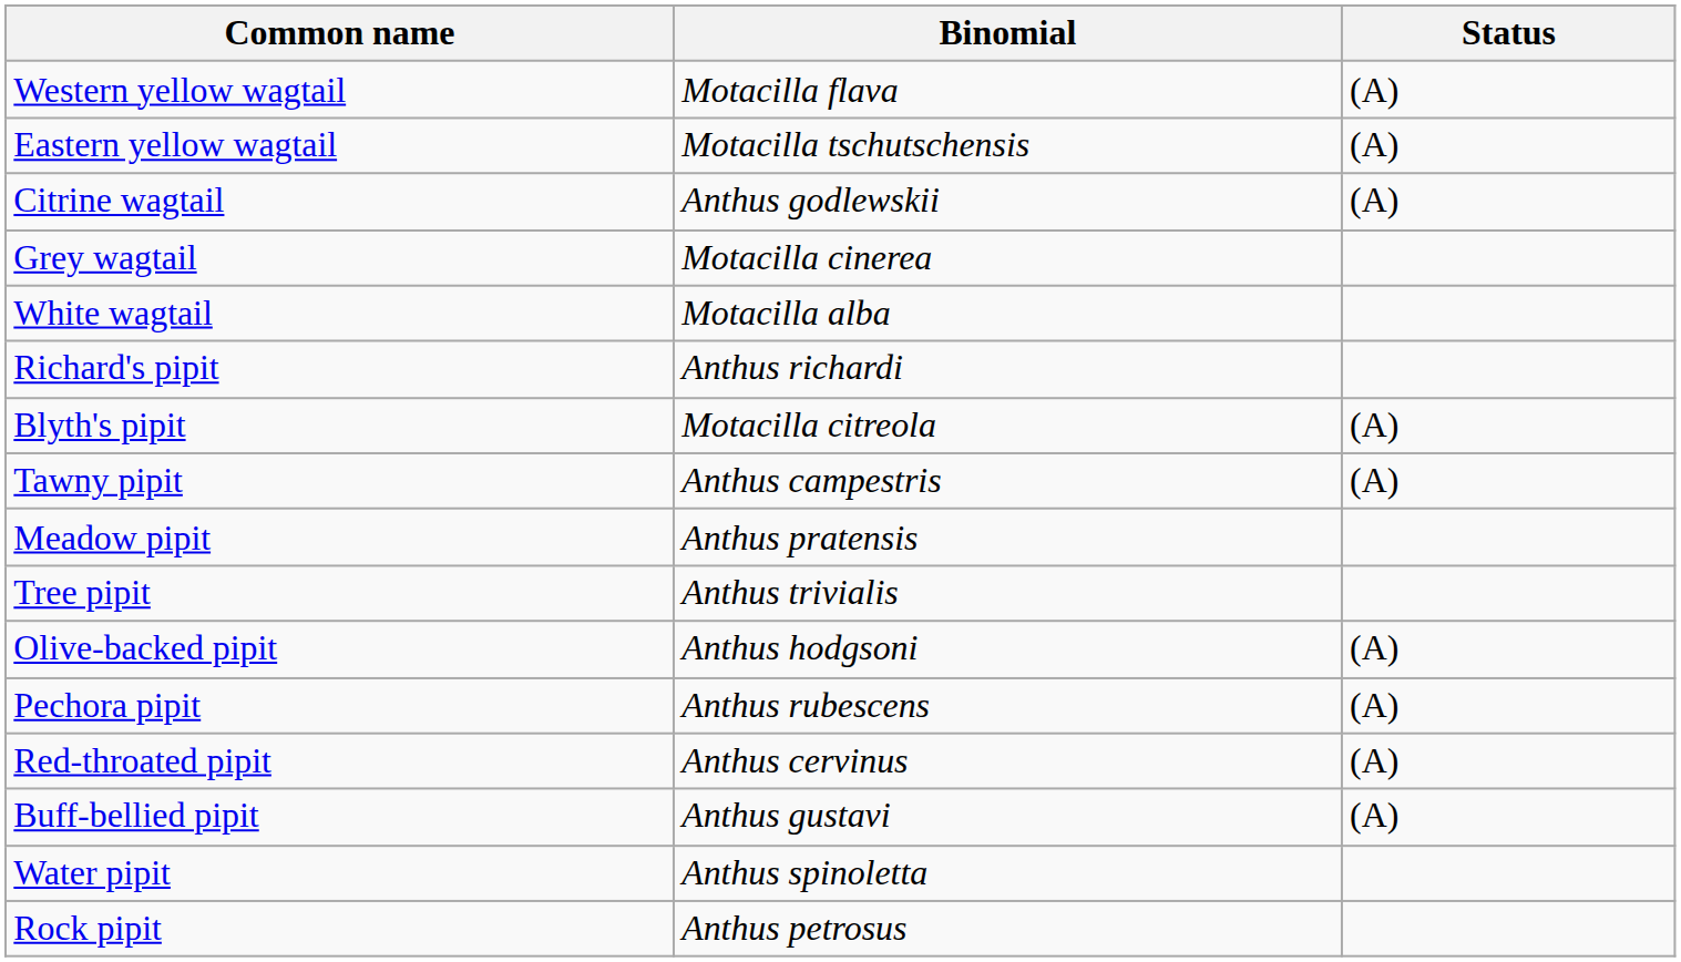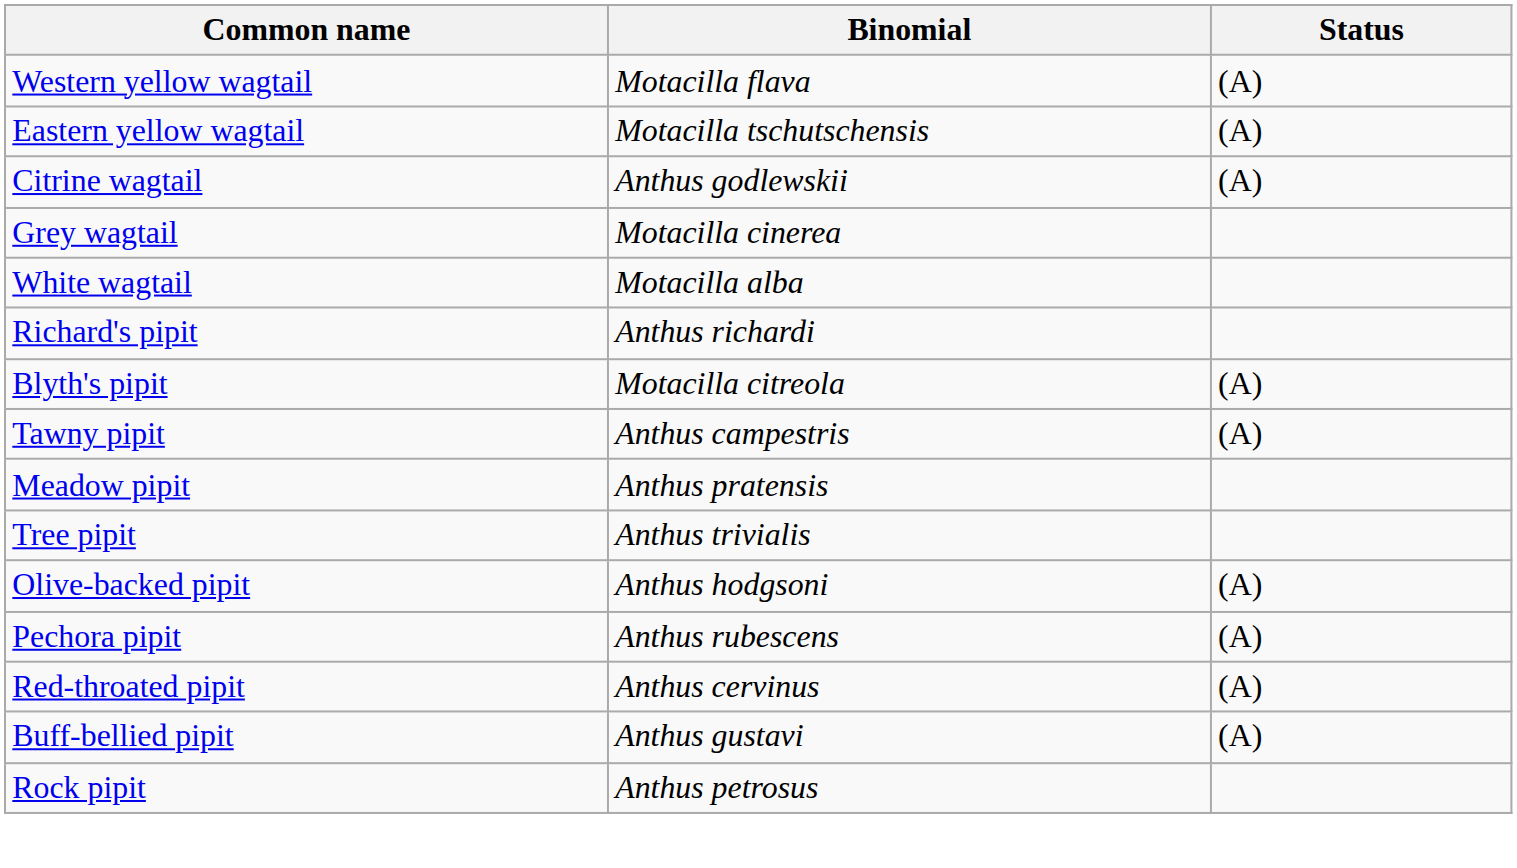 <table style="width:60%;" class="wikitable">
 <tr>
 <th width=40%>Common name</th>
 <th width=40%>Binomial</th>
 <th width=20%>Status</th>
 </tr>
 <tr>
 <td><a href='#'>Western yellow wagtail</a></td>
 <td><em>Motacilla flava</em></td>
 <td>(A)</td>
 </tr>
 <tr>
 <td><a href='#'>Eastern yellow wagtail</a></td>
 <td><em>Motacilla tschutschensis</em></td>
 <td>(A)</td>
 </tr>
 <tr>
 <td><a href='#'>Citrine wagtail</a></td>
 <td><em>Anthus godlewskii</em></td>
 <td>(A)</td>
 </tr>
 <tr>
 <td><a href='#'>Grey wagtail</a></td>
 <td><em>Motacilla cinerea</em></td>
 <td></td>
 </tr>
 <tr>
 <td><a href='#'>White wagtail</a></td>
 <td><em>Motacilla alba</em></td>
 <td></td>
 </tr>
 <tr>
 <td><a href='#'>Richard's pipit</a></td>
 <td><em>Anthus richardi</em></td>
 <td></td>
 </tr>
 <tr>
 <td><a href='#'>Blyth's pipit</a></td>
 <td><em>Motacilla citreola</em></td>
 <td>(A)</td>
 </tr>
 <tr>
 <td><a href='#'>Tawny pipit</a></td>
 <td><em>Anthus campestris</em></td>
 <td>(A)</td>
 </tr>
 <tr>
 <td><a href='#'>Meadow pipit</a></td>
 <td><em>Anthus pratensis</em></td>
 <td></td>
 </tr>
 <tr>
 <td><a href='#'>Tree pipit</a></td>
 <td><em>Anthus trivialis</em></td>
 <td></td>
 </tr>
 <tr>
 <td><a href='#'>Olive-backed pipit</a></td>
 <td><em>Anthus hodgsoni</em></td>
 <td>(A)</td>
 </tr>
 <tr>
 <td><a href='#'>Pechora pipit</a></td>
 <td><em>Anthus rubescens</em></td>
 <td>(A)</td>
 </tr>
 <tr>
 <td><a href='#'>Red-throated pipit</a></td>
 <td><em>Anthus cervinus</em></td>
 <td>(A)</td>
 </tr>
 <tr>
 <td><a href='#'>Buff-bellied pipit</a></td>
 <td><em>Anthus gustavi</em></td>
 <td>(A)</td>
 </tr>
 <tr>
-<td><a href='#'>Water pipit</a></td>
-<td><em>Anthus spinoletta</em></td>
-<td></td>
-</tr>
-<tr>
 <td><a href='#'>Rock pipit</a></td>
 <td><em>Anthus petrosus</em></td>
 <td></td>
 </tr>
 </table>
